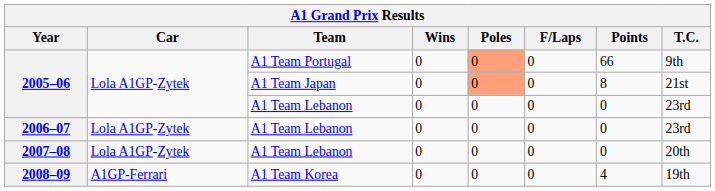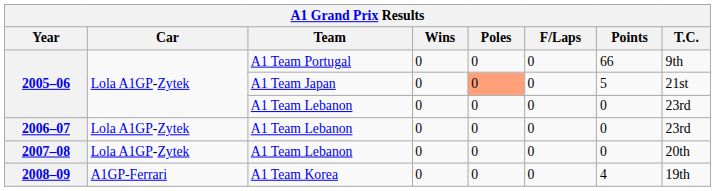 <table class="wikitable" style="font-size:85%; width:700px">
 <tr>
 <th colspan=8><a href='#'>A1 Grand Prix</a> Results</th>
 </tr>
 <tr>
 <th>Year</th>
 <th>Car</th>
 <th>Team</th>
 <th>Wins</th>
 <th>Poles</th>
 <th>F/Laps</th>
 <th>Points</th>
 <th>T.C.</th>
 </tr>
 <tr>
 <th rowspan=3><a href='#'>2005–06</a></th>
 <td rowspan=3><a href='#'>Lola A1GP</a>-<a href='#'>Zytek</a></td>
 <td> <a href='#'>A1 Team Portugal</a></td>
 <td>0</td>
-<td style="background: lightsalmon;">0</td>
+<td>0</td>
 <td>0</td>
 <td>66</td>
 <td>9th</td>
 </tr>
 <tr>
 <td> <a href='#'>A1 Team Japan</a></td>
 <td>0</td>
 <td style="background: lightsalmon;">0</td>
 <td>0</td>
-<td>8</td>
+<td>5</td>
 <td>21st</td>
 </tr>
 <tr>
 <td> <a href='#'>A1 Team Lebanon</a></td>
 <td>0</td>
 <td>0</td>
 <td>0</td>
 <td>0</td>
 <td>23rd</td>
 </tr>
 <tr>
 <th><a href='#'>2006–07</a></th>
 <td><a href='#'>Lola A1GP</a>-<a href='#'>Zytek</a></td>
 <td> <a href='#'>A1 Team Lebanon</a></td>
 <td>0</td>
 <td>0</td>
 <td>0</td>
 <td>0</td>
 <td>23rd</td>
 </tr>
 <tr>
 <th><a href='#'>2007–08</a></th>
 <td><a href='#'>Lola A1GP</a>-<a href='#'>Zytek</a></td>
 <td> <a href='#'>A1 Team Lebanon</a></td>
 <td>0</td>
 <td>0</td>
 <td>0</td>
 <td>0</td>
 <td>20th</td>
 </tr>
 <tr>
 <th><a href='#'>2008–09</a></th>
 <td><a href='#'>A1GP-Ferrari</a></td>
 <td> <a href='#'>A1 Team Korea</a></td>
 <td>0</td>
 <td>0</td>
 <td>0</td>
 <td>4</td>
 <td>19th</td>
 </tr>
 </table>
